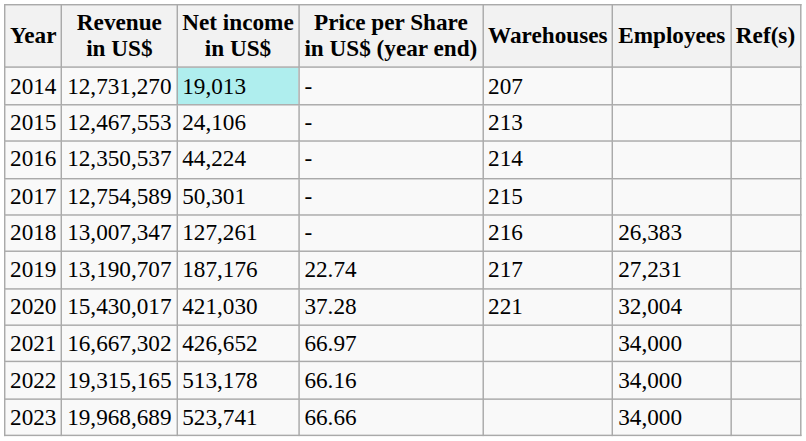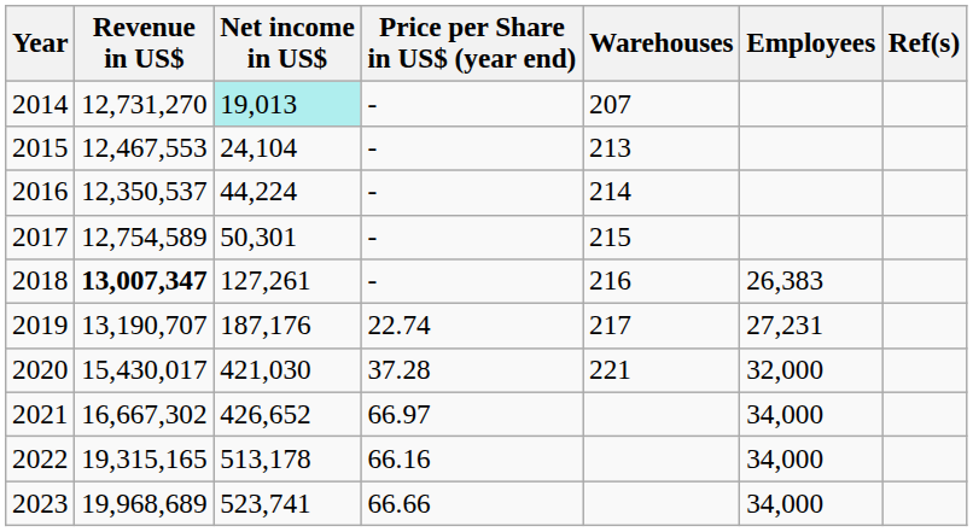 <table class="wikitable">
 <tr>
 <th>Year</th>
 <th>Revenue<br>in  US$</th>
 <th>Net income<br>in  US$</th>
 <th>Price per Share<br>in US$ (year end)</th>
 <th>Warehouses</th>
 <th>Employees</th>
 <th>Ref(s)</th>
 </tr>
 <tr>
 <td>2014</td>
 <td>12,731,270</td>
 <td style="background: paleturquoise;">19,013</td>
 <td>-</td>
 <td>207</td>
 <td></td>
 <td></td>
 </tr>
 <tr>
 <td>2015</td>
 <td>12,467,553</td>
-<td>24,106</td>
+<td>24,104</td>
 <td>-</td>
 <td>213</td>
 <td></td>
 <td></td>
 </tr>
 <tr>
 <td>2016</td>
 <td>12,350,537</td>
 <td>44,224</td>
 <td>-</td>
 <td>214</td>
 <td></td>
 <td></td>
 </tr>
 <tr>
 <td>2017</td>
 <td>12,754,589</td>
 <td>50,301</td>
 <td>-</td>
 <td>215</td>
 <td></td>
 <td></td>
 </tr>
 <tr>
 <td>2018</td>
-<td>13,007,347</td>
+<td><strong>13,007,347</strong></td>
 <td>127,261</td>
 <td>-</td>
 <td>216</td>
 <td>26,383</td>
 <td></td>
 </tr>
 <tr>
 <td>2019</td>
 <td>13,190,707</td>
 <td>187,176</td>
 <td>22.74</td>
 <td>217</td>
 <td>27,231</td>
 <td></td>
 </tr>
 <tr>
 <td>2020</td>
 <td>15,430,017</td>
 <td>421,030</td>
 <td>37.28</td>
 <td>221</td>
-<td>32,004</td>
+<td>32,000</td>
 <td></td>
 </tr>
 <tr>
 <td>2021</td>
 <td>16,667,302</td>
 <td>426,652</td>
 <td>66.97</td>
 <td></td>
 <td>34,000</td>
 <td></td>
 </tr>
 <tr>
 <td>2022</td>
 <td>19,315,165</td>
 <td>513,178</td>
 <td>66.16</td>
 <td></td>
 <td>34,000</td>
 <td></td>
 </tr>
 <tr>
 <td>2023</td>
 <td>19,968,689</td>
 <td>523,741</td>
 <td>66.66</td>
 <td></td>
 <td>34,000</td>
 <td></td>
 </tr>
 </table>
